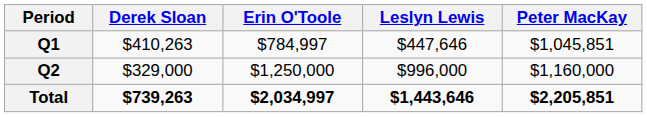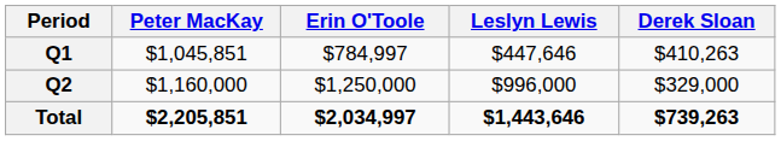 <table class="wikitable" style="font-size:100%; text-align:center;">
 <tr>
 <th style="width:150px;">Period</th>
-<th align="center" style="width:250px;"><a href='#'>Derek Sloan</a></th>
+<th align="center" style="width:250px;"><a href='#'>Peter MacKay</a></th>
 <th align="center" style="width:250px;"><a href='#'>Erin O'Toole</a></th>
 <th align="center" style="width:250px;"><a href='#'>Leslyn Lewis</a></th>
-<th align="center" style="width:250px;"><a href='#'>Peter MacKay</a></th>
+<th align="center" style="width:250px;"><a href='#'>Derek Sloan</a></th>
 </tr>
 <tr valign="top">
 <th>Q1<br></th>
-<td>$410,263</td>
+<td>$1,045,851</td>
 <td>$784,997</td>
 <td>$447,646</td>
-<td>$1,045,851</td>
+<td>$410,263</td>
 </tr>
 <tr valign="top">
 <th>Q2<br></th>
-<td>$329,000</td>
+<td>$1,160,000</td>
 <td>$1,250,000</td>
 <td>$996,000</td>
-<td>$1,160,000</td>
+<td>$329,000</td>
 </tr>
 <tr valign="top">
 <th>Total<br></th>
-<td><strong>$739,263</strong></td>
+<td><strong>$2,205,851</strong></td>
 <td><strong>$2,034,997</strong></td>
 <td><strong>$1,443,646</strong></td>
-<td><strong>$2,205,851</strong></td>
+<td><strong>$739,263</strong></td>
 </tr>
 </table>
